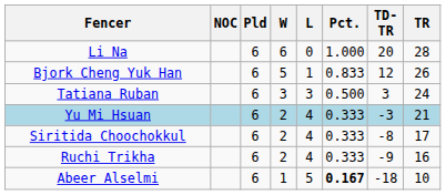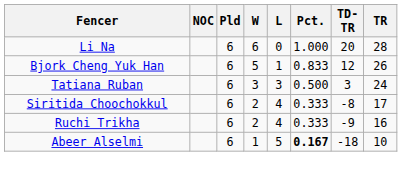 <table class="wikitable" style="text-align:center">
 <tr>
 <th width=200>Fencer</th>
 <th width=10>NOC</th>
 <th width=20>Pld</th>
 <th width=20>W</th>
 <th width=20>L</th>
 <th width=20>Pct.</th>
 <th width=30>TD-TR</th>
 <th width=30>TR</th>
 </tr>
 <tr>
 <td><a href='#'>Li Na</a></td>
 <td></td>
 <td>6</td>
 <td>6</td>
 <td>0</td>
 <td>1.000</td>
 <td>20</td>
 <td>28</td>
 </tr>
 <tr>
 <td><a href='#'>Bjork Cheng Yuk Han</a></td>
 <td></td>
 <td>6</td>
 <td>5</td>
 <td>1</td>
 <td>0.833</td>
 <td>12</td>
 <td>26</td>
 </tr>
 <tr>
 <td><a href='#'>Tatiana Ruban</a></td>
 <td></td>
 <td>6</td>
 <td>3</td>
 <td>3</td>
 <td>0.500</td>
 <td>3</td>
 <td>24</td>
 </tr>
-<tr bgcolor=lightblue>
-<td><a href='#'>Yu Mi Hsuan</a></td>
-<td></td>
-<td>6</td>
-<td>2</td>
-<td>4</td>
-<td>0.333</td>
-<td>-3</td>
-<td>21</td>
-</tr>
 <tr>
 <td><a href='#'>Siritida Choochokkul</a></td>
 <td></td>
 <td>6</td>
 <td>2</td>
 <td>4</td>
 <td>0.333</td>
 <td>-8</td>
 <td>17</td>
 </tr>
 <tr>
 <td><a href='#'>Ruchi Trikha</a></td>
 <td></td>
 <td>6</td>
 <td>2</td>
 <td>4</td>
 <td>0.333</td>
 <td>-9</td>
 <td>16</td>
 </tr>
 <tr>
 <td><a href='#'>Abeer Alselmi</a></td>
 <td></td>
 <td>6</td>
 <td>1</td>
 <td>5</td>
 <td><strong>0.167</strong></td>
 <td>-18</td>
 <td>10</td>
 </tr>
 </table>
